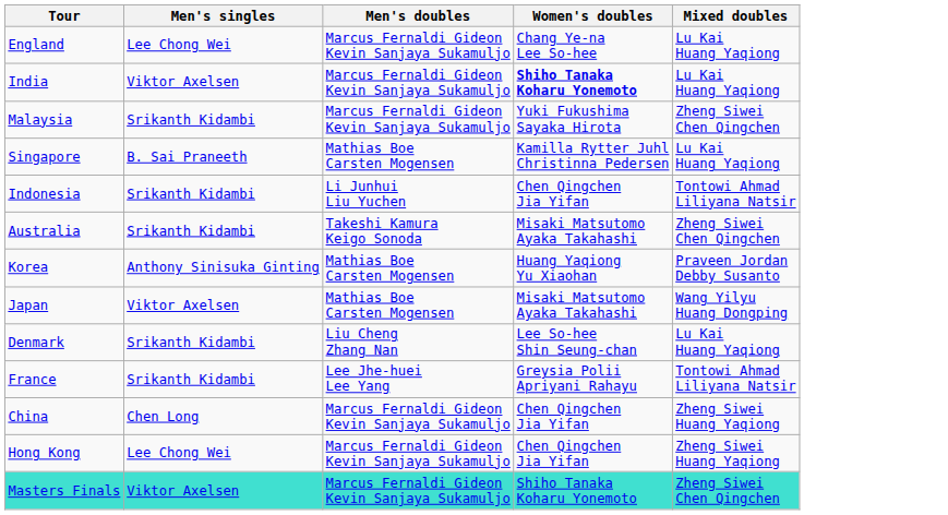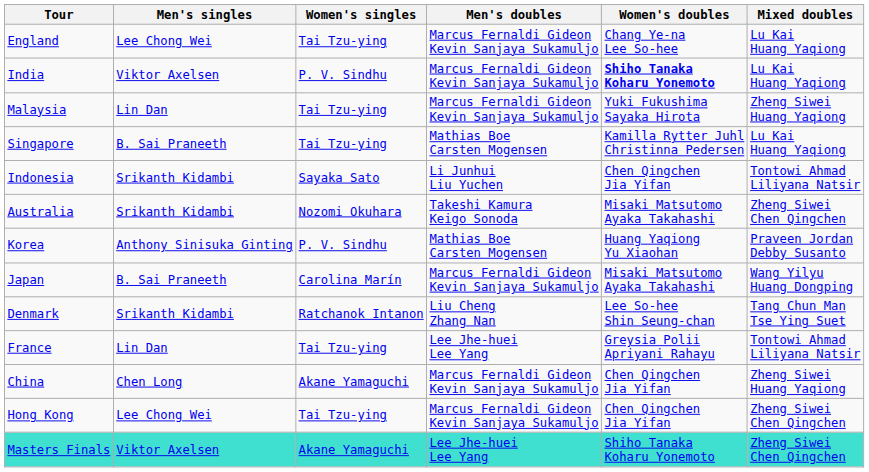 <table class="wikitable sortable">
 <tr>
 <th>Tour</th>
 <th>Men's singles</th>
+<th>Women's singles</th>
 <th>Men's doubles</th>
 <th>Women's doubles</th>
 <th>Mixed doubles</th>
 </tr>
 <tr>
 <td> <a href='#'>England</a></td>
 <td> <a href='#'>Lee Chong Wei</a></td>
+<td> <a href='#'>Tai Tzu-ying</a></td>
 <td> <a href='#'>Marcus Fernaldi Gideon</a> <br> <a href='#'>Kevin Sanjaya Sukamuljo</a></td>
 <td> <a href='#'>Chang Ye-na</a>  <br> <a href='#'>Lee So-hee</a></td>
 <td> <a href='#'>Lu Kai</a> <br> <a href='#'>Huang Yaqiong</a></td>
 </tr>
 <tr>
 <td> <a href='#'>India</a></td>
 <td> <a href='#'>Viktor Axelsen</a></td>
+<td> <a href='#'>P. V. Sindhu</a></td>
 <td> <a href='#'>Marcus Fernaldi Gideon</a> <br> <a href='#'>Kevin Sanjaya Sukamuljo</a></td>
 <td><strong> <a href='#'>Shiho Tanaka</a><br> <a href='#'>Koharu Yonemoto</a></strong></td>
 <td> <a href='#'>Lu Kai</a> <br> <a href='#'>Huang Yaqiong</a></td>
 </tr>
 <tr>
 <td> <a href='#'>Malaysia</a></td>
-<td> <a href='#'>Srikanth Kidambi</a></td>
+<td> <a href='#'>Lin Dan</a></td>
+<td> <a href='#'>Tai Tzu-ying</a></td>
 <td> <a href='#'>Marcus Fernaldi Gideon</a> <br> <a href='#'>Kevin Sanjaya Sukamuljo</a></td>
 <td> <a href='#'>Yuki Fukushima</a> <br> <a href='#'>Sayaka Hirota</a></td>
-<td> <a href='#'>Zheng Siwei</a> <br> <a href='#'>Chen Qingchen</a></td>
+<td> <a href='#'>Zheng Siwei</a> <br> <a href='#'>Huang Yaqiong</a></td>
 </tr>
 <tr>
 <td> <a href='#'>Singapore</a></td>
 <td> <a href='#'>B. Sai Praneeth</a></td>
+<td> <a href='#'>Tai Tzu-ying</a></td>
 <td> <a href='#'>Mathias Boe</a> <br> <a href='#'>Carsten Mogensen</a></td>
 <td> <a href='#'>Kamilla Rytter Juhl</a> <br> <a href='#'>Christinna Pedersen</a></td>
 <td> <a href='#'>Lu Kai</a> <br> <a href='#'>Huang Yaqiong</a></td>
 </tr>
 <tr>
 <td> <a href='#'>Indonesia</a></td>
 <td> <a href='#'>Srikanth Kidambi</a></td>
+<td> <a href='#'>Sayaka Sato</a></td>
 <td> <a href='#'>Li Junhui</a> <br> <a href='#'>Liu Yuchen</a></td>
 <td> <a href='#'>Chen Qingchen</a> <br> <a href='#'>Jia Yifan</a></td>
 <td> <a href='#'>Tontowi Ahmad</a><br> <a href='#'>Liliyana Natsir</a></td>
 </tr>
 <tr>
 <td> <a href='#'>Australia</a></td>
 <td> <a href='#'>Srikanth Kidambi</a></td>
+<td> <a href='#'>Nozomi Okuhara</a></td>
 <td><a href='#'>Takeshi Kamura</a> <br> <a href='#'>Keigo Sonoda</a></td>
 <td> <a href='#'>Misaki Matsutomo</a> <br> <a href='#'>Ayaka Takahashi</a></td>
 <td> <a href='#'>Zheng Siwei</a> <br> <a href='#'>Chen Qingchen</a></td>
 </tr>
 <tr>
 <td> <a href='#'>Korea</a></td>
 <td> <a href='#'>Anthony Sinisuka Ginting</a></td>
+<td> <a href='#'>P. V. Sindhu</a></td>
 <td> <a href='#'>Mathias Boe</a> <br> <a href='#'>Carsten Mogensen</a></td>
 <td> <a href='#'>Huang Yaqiong</a> <br> <a href='#'>Yu Xiaohan</a></td>
 <td> <a href='#'>Praveen Jordan</a> <br> <a href='#'>Debby Susanto</a></td>
 </tr>
 <tr>
 <td> <a href='#'>Japan</a></td>
-<td> <a href='#'>Viktor Axelsen</a></td>
-<td> <a href='#'>Mathias Boe</a> <br> <a href='#'>Carsten Mogensen</a></td>
+<td> <a href='#'>B. Sai Praneeth</a></td>
+<td> <a href='#'>Carolina Marín</a></td>
+<td> <a href='#'>Marcus Fernaldi Gideon</a> <br> <a href='#'>Kevin Sanjaya Sukamuljo</a></td>
 <td> <a href='#'>Misaki Matsutomo</a> <br> <a href='#'>Ayaka Takahashi</a></td>
 <td> <a href='#'>Wang Yilyu</a> <br> <a href='#'>Huang Dongping</a></td>
 </tr>
 <tr>
 <td> <a href='#'>Denmark</a></td>
 <td> <a href='#'>Srikanth Kidambi</a></td>
+<td> <a href='#'>Ratchanok Intanon</a></td>
 <td> <a href='#'>Liu Cheng</a> <br> <a href='#'>Zhang Nan</a></td>
 <td> <a href='#'>Lee So-hee</a> <br> <a href='#'>Shin Seung-chan</a></td>
-<td> <a href='#'>Lu Kai</a> <br> <a href='#'>Huang Yaqiong</a></td>
+<td> <a href='#'>Tang Chun Man</a> <br> <a href='#'>Tse Ying Suet</a></td>
 </tr>
 <tr>
 <td> <a href='#'>France</a></td>
-<td> <a href='#'>Srikanth Kidambi</a></td>
+<td> <a href='#'>Lin Dan</a></td>
+<td> <a href='#'>Tai Tzu-ying</a></td>
 <td> <a href='#'>Lee Jhe-huei</a> <br> <a href='#'>Lee Yang</a></td>
 <td> <a href='#'>Greysia Polii</a> <br> <a href='#'>Apriyani Rahayu</a></td>
 <td> <a href='#'>Tontowi Ahmad</a> <br> <a href='#'>Liliyana Natsir</a></td>
 </tr>
 <tr>
 <td> <a href='#'>China</a></td>
 <td> <a href='#'>Chen Long</a></td>
+<td> <a href='#'>Akane Yamaguchi</a></td>
 <td> <a href='#'>Marcus Fernaldi Gideon</a> <br> <a href='#'>Kevin Sanjaya Sukamuljo</a></td>
 <td> <a href='#'>Chen Qingchen</a> <br> <a href='#'>Jia Yifan</a></td>
 <td> <a href='#'>Zheng Siwei</a> <br> <a href='#'>Huang Yaqiong</a></td>
 </tr>
 <tr>
 <td> <a href='#'>Hong Kong</a></td>
 <td> <a href='#'>Lee Chong Wei</a></td>
+<td> <a href='#'>Tai Tzu-ying</a></td>
 <td> <a href='#'>Marcus Fernaldi Gideon</a> <br> <a href='#'>Kevin Sanjaya Sukamuljo</a></td>
 <td> <a href='#'>Chen Qingchen</a> <br> <a href='#'>Jia Yifan</a></td>
-<td> <a href='#'>Zheng Siwei</a> <br> <a href='#'>Huang Yaqiong</a></td>
+<td> <a href='#'>Zheng Siwei</a> <br> <a href='#'>Chen Qingchen</a></td>
 </tr>
 <tr bgcolor="turquoise">
 <td> <a href='#'>Masters Finals</a></td>
 <td> <a href='#'>Viktor Axelsen</a></td>
-<td> <a href='#'>Marcus Fernaldi Gideon</a> <br> <a href='#'>Kevin Sanjaya Sukamuljo</a></td>
+<td> <a href='#'>Akane Yamaguchi</a></td>
+<td> <a href='#'>Lee Jhe-huei</a> <br> <a href='#'>Lee Yang</a></td>
 <td> <a href='#'>Shiho Tanaka</a> <br> <a href='#'>Koharu Yonemoto</a></td>
 <td> <a href='#'>Zheng Siwei</a><br> <a href='#'>Chen Qingchen</a></td>
 </tr>
 </table>
